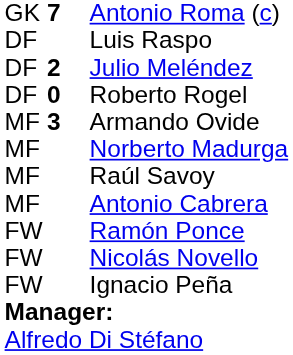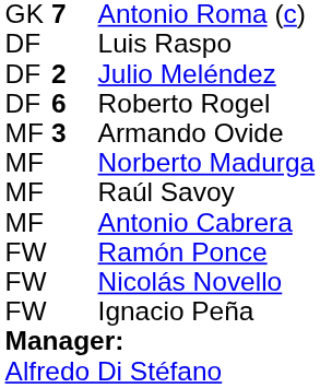 <table style="font-size:90%; margin:0.2em auto;" cellspacing="0" cellpadding="0">
 <tr>
 <th width="25"></th>
 <th width="25"></th>
 </tr>
 <tr>
 <td>GK</td>
 <td><strong>7</strong></td>
 <td> <a href='#'>Antonio Roma</a> (<a href='#'>c</a>)</td>
 </tr>
 <tr>
 <td>DF</td>
 <td></td>
 <td> Luis Raspo</td>
 </tr>
 <tr>
 <td>DF</td>
 <td><strong>2</strong></td>
 <td> <a href='#'>Julio Meléndez</a></td>
 </tr>
 <tr>
 <td>DF</td>
-<td><strong>0</strong></td>
+<td><strong>6</strong></td>
 <td> Roberto Rogel</td>
 </tr>
 <tr>
 <td>MF</td>
 <td><strong>3</strong></td>
 <td> Armando Ovide</td>
 </tr>
 <tr>
 <td>MF</td>
 <td></td>
 <td> <a href='#'>Norberto Madurga</a></td>
 </tr>
 <tr>
 <td>MF</td>
 <td></td>
 <td> Raúl Savoy</td>
 </tr>
 <tr>
 <td>MF</td>
 <td></td>
 <td> <a href='#'>Antonio Cabrera</a></td>
 </tr>
 <tr>
 <td>FW</td>
 <td></td>
 <td> <a href='#'>Ramón Ponce</a></td>
 </tr>
 <tr>
 <td>FW</td>
 <td></td>
 <td> <a href='#'>Nicolás Novello</a></td>
 </tr>
 <tr>
 <td>FW</td>
 <td></td>
 <td> Ignacio Peña</td>
 </tr>
 <tr>
 <td colspan=3><strong>Manager:</strong></td>
 </tr>
 <tr>
 <td colspan=4> <a href='#'>Alfredo Di Stéfano</a></td>
 </tr>
 </table>
